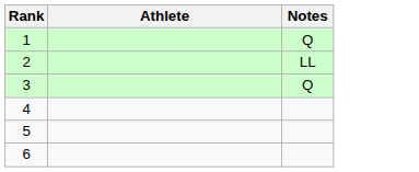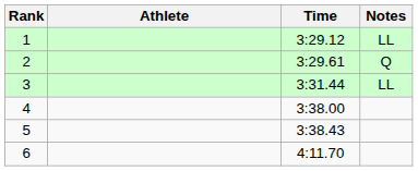 <table class=wikitable style="text-align:center">
 <tr>
 <th width=40>Rank</th>
 <th width=250>Athlete</th>
+<th width=80>Time</th>
 <th width=50>Notes</th>
 </tr>
 <tr bgcolor="ccffcc">
 <td>1</td>
 <td align=left></td>
-<td>Q</td>
+<td>3:29.12</td>
+<td>LL</td>
 </tr>
 <tr bgcolor="ccffcc">
 <td>2</td>
 <td align=left></td>
-<td>LL</td>
+<td>3:29.61</td>
+<td>Q</td>
 </tr>
 <tr bgcolor="ccffcc">
 <td>3</td>
 <td align=left></td>
-<td>Q</td>
+<td>3:31.44</td>
+<td>LL</td>
 </tr>
 <tr>
 <td>4</td>
 <td align=left></td>
+<td>3:38.00</td>
 <td></td>
 </tr>
 <tr>
 <td>5</td>
 <td align=left></td>
+<td>3:38.43</td>
 <td></td>
 </tr>
 <tr>
 <td>6</td>
 <td align=left></td>
+<td>4:11.70</td>
 <td></td>
 </tr>
 </table>
